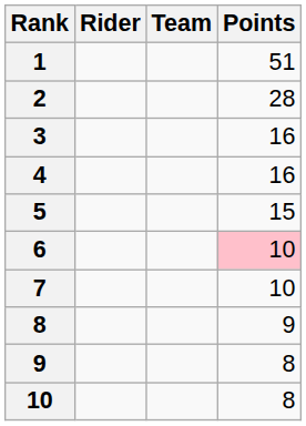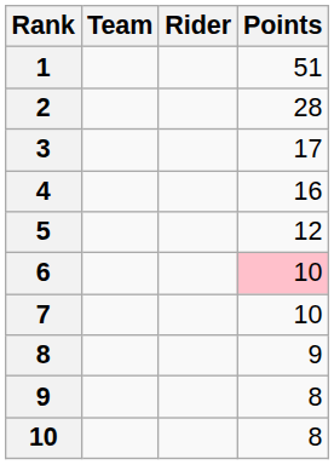 <table class="wikitable" margin-bottom:0;">
 <tr>
 <th scope="col">Rank</th>
+<th scope="col">Team</th>
 <th scope="col">Rider</th>
-<th scope="col">Team</th>
 <th scope="col">Points</th>
 </tr>
 <tr>
 <th scope="row">1</th>
+<td></td>
 <td> </td>
-<td></td>
 <td align="right">51</td>
 </tr>
 <tr>
 <th scope="row">2</th>
 <td></td>
 <td></td>
 <td align="right">28</td>
 </tr>
 <tr>
 <th scope="row">3</th>
 <td></td>
 <td></td>
-<td align="right">16</td>
+<td align="right">17</td>
 </tr>
 <tr>
 <th scope="row">4</th>
 <td></td>
 <td></td>
 <td align="right">16</td>
 </tr>
 <tr>
 <th scope="row">5</th>
 <td></td>
 <td></td>
-<td align="right">15</td>
+<td align="right">12</td>
 </tr>
 <tr>
 <th scope="row">6</th>
 <td></td>
 <td></td>
 <td align="right" style="background: pink;">10</td>
 </tr>
 <tr>
 <th scope="row">7</th>
 <td></td>
 <td></td>
 <td align="right">10</td>
 </tr>
 <tr>
 <th scope="row">8</th>
 <td></td>
 <td></td>
 <td align="right">9</td>
 </tr>
 <tr>
 <th scope="row">9</th>
 <td></td>
 <td></td>
 <td align="right">8</td>
 </tr>
 <tr>
 <th scope="row">10</th>
 <td></td>
 <td></td>
 <td align="right">8</td>
 </tr>
 </table>
